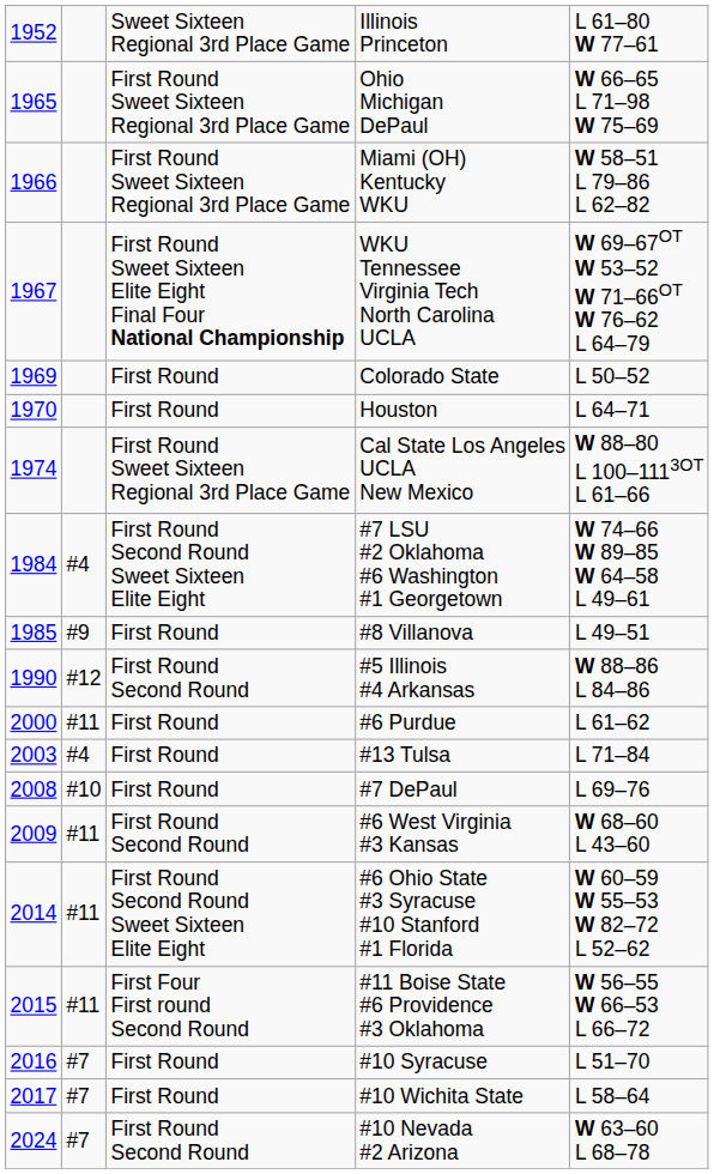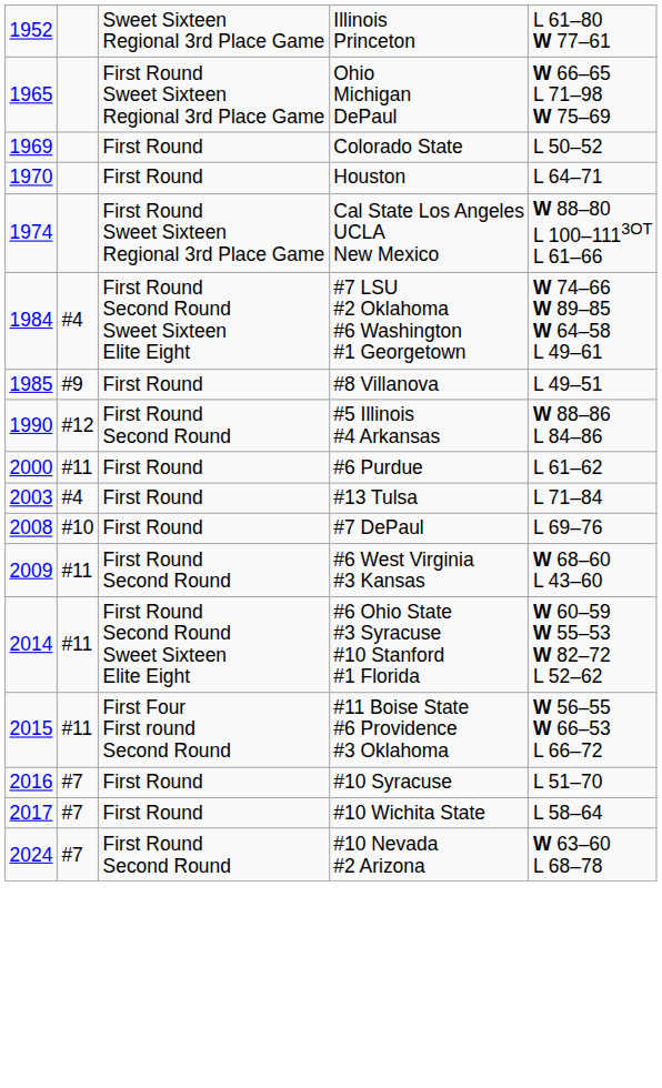 <table class="wikitable">
 <tr>
 <td><a href='#'>1952</a></td>
 <td></td>
 <td>Sweet Sixteen<br>Regional 3rd Place Game</td>
 <td>Illinois<br>Princeton</td>
 <td>L 61–80<br><strong>W</strong> 77–61</td>
 </tr>
 <tr>
 <td><a href='#'>1965</a></td>
 <td></td>
 <td>First Round<br>Sweet Sixteen<br>Regional 3rd Place Game</td>
 <td>Ohio<br>Michigan<br>DePaul</td>
 <td><strong>W</strong> 66–65<br>L 71–98<br><strong>W</strong> 75–69</td>
-</tr>
-<tr>
-<td><a href='#'>1966</a></td>
-<td></td>
-<td>First Round<br>Sweet Sixteen<br>Regional 3rd Place Game</td>
-<td>Miami (OH)<br>Kentucky<br>WKU</td>
-<td><strong>W</strong> 58–51<br>L 79–86<br>L 62–82</td>
-</tr>
-<tr>
-<td><a href='#'>1967</a></td>
-<td></td>
-<td>First Round<br>Sweet Sixteen<br>Elite Eight<br>Final Four<br><strong>National Championship</strong></td>
-<td>WKU<br>Tennessee<br>Virginia Tech<br>North Carolina<br>UCLA</td>
-<td><strong>W</strong> 69–67<sup>OT</sup><br><strong>W</strong> 53–52<br><strong>W</strong> 71–66<sup>OT</sup><br><strong>W</strong> 76–62<br>L 64–79</td>
 </tr>
 <tr>
 <td><a href='#'>1969</a></td>
 <td></td>
 <td>First Round</td>
 <td>Colorado State</td>
 <td>L 50–52</td>
 </tr>
 <tr>
 <td><a href='#'>1970</a></td>
 <td></td>
 <td>First Round</td>
 <td>Houston</td>
 <td>L 64–71</td>
 </tr>
 <tr>
 <td><a href='#'>1974</a></td>
 <td></td>
 <td>First Round<br>Sweet Sixteen<br>Regional 3rd Place Game</td>
 <td>Cal State Los Angeles<br>UCLA<br>New Mexico</td>
 <td><strong>W</strong> 88–80<br>L 100–111<sup>3OT</sup><br>L 61–66</td>
 </tr>
 <tr>
 <td><a href='#'>1984</a></td>
 <td>#4</td>
 <td>First Round<br>Second Round<br>Sweet Sixteen<br>Elite Eight</td>
 <td>#7 LSU<br>#2 Oklahoma<br>#6 Washington<br>#1 Georgetown</td>
 <td><strong>W</strong> 74–66<br><strong>W</strong> 89–85<br><strong>W</strong> 64–58<br>L 49–61</td>
 </tr>
 <tr>
 <td><a href='#'>1985</a></td>
 <td>#9</td>
 <td>First Round</td>
 <td>#8 Villanova</td>
 <td>L 49–51</td>
 </tr>
 <tr>
 <td><a href='#'>1990</a></td>
 <td>#12</td>
 <td>First Round<br>Second Round</td>
 <td>#5 Illinois<br>#4 Arkansas</td>
 <td><strong>W</strong> 88–86<br>L 84–86</td>
 </tr>
 <tr>
 <td><a href='#'>2000</a></td>
 <td>#11</td>
 <td>First Round</td>
 <td>#6 Purdue</td>
 <td>L 61–62</td>
 </tr>
 <tr>
 <td><a href='#'>2003</a></td>
 <td>#4</td>
 <td>First Round</td>
 <td>#13 Tulsa</td>
 <td>L 71–84</td>
 </tr>
 <tr>
 <td><a href='#'>2008</a></td>
 <td>#10</td>
 <td>First Round</td>
 <td>#7 DePaul</td>
 <td>L 69–76</td>
 </tr>
 <tr>
 <td><a href='#'>2009</a></td>
 <td>#11</td>
 <td>First Round<br>Second Round</td>
 <td>#6 West Virginia<br>#3 Kansas</td>
 <td><strong>W</strong> 68–60<br>L 43–60</td>
 </tr>
 <tr>
 <td><a href='#'>2014</a></td>
 <td>#11</td>
 <td>First Round<br>Second Round<br>Sweet Sixteen<br>Elite Eight</td>
 <td>#6 Ohio State<br>#3 Syracuse<br>#10 Stanford<br>#1 Florida</td>
 <td><strong>W</strong> 60–59<br><strong>W</strong> 55–53<br><strong>W</strong> 82–72<br>L 52–62</td>
 </tr>
 <tr>
 <td><a href='#'>2015</a></td>
 <td>#11</td>
 <td>First Four<br>First round <br>Second Round</td>
 <td>#11 Boise State<br>#6 Providence<br>#3 Oklahoma</td>
 <td><strong>W</strong> 56–55<br><strong>W</strong> 66–53<br>L 66–72</td>
 </tr>
 <tr>
 <td><a href='#'>2016</a></td>
 <td>#7</td>
 <td>First Round</td>
 <td>#10 Syracuse</td>
 <td>L 51–70</td>
 </tr>
 <tr>
 <td><a href='#'>2017</a></td>
 <td>#7</td>
 <td>First Round</td>
 <td>#10 Wichita State</td>
 <td>L 58–64</td>
 </tr>
 <tr>
 <td><a href='#'>2024</a></td>
 <td>#7</td>
 <td>First Round<br>Second Round</td>
 <td>#10 Nevada<br>#2 Arizona</td>
 <td><strong>W</strong> 63–60<br>L 68–78</td>
 </tr>
 </table>
